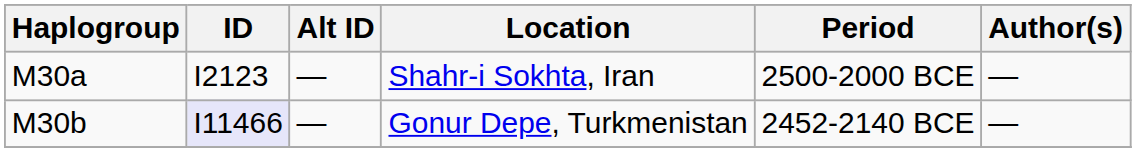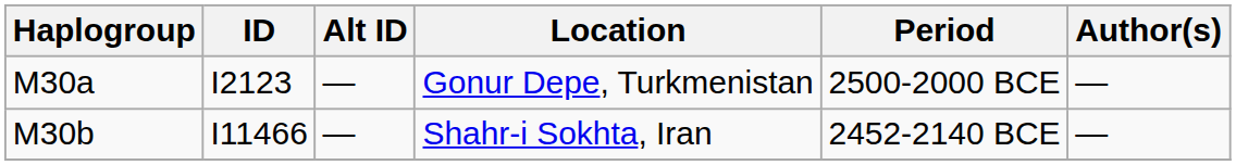 <table class="wikitable sortable">
 <tr>
 <th>Haplogroup</th>
 <th>ID</th>
 <th>Alt ID</th>
 <th>Location</th>
 <th>Period</th>
 <th>Author(s)</th>
 </tr>
 <tr>
 <td>M30a</td>
 <td>I2123</td>
 <td>—</td>
-<td><a href='#'>Shahr-i Sokhta</a>, Iran</td>
+<td><a href='#'>Gonur Depe</a>, Turkmenistan</td>
 <td>2500-2000 BCE</td>
 <td>—</td>
 </tr>
 <tr>
 <td>M30b</td>
-<td style="background: lavender;">I11466</td>
+<td>I11466</td>
 <td>—</td>
-<td><a href='#'>Gonur Depe</a>, Turkmenistan</td>
+<td><a href='#'>Shahr-i Sokhta</a>, Iran</td>
 <td>2452-2140 BCE</td>
 <td>—</td>
 </tr>
 <tr>
 </tr>
 </table>
